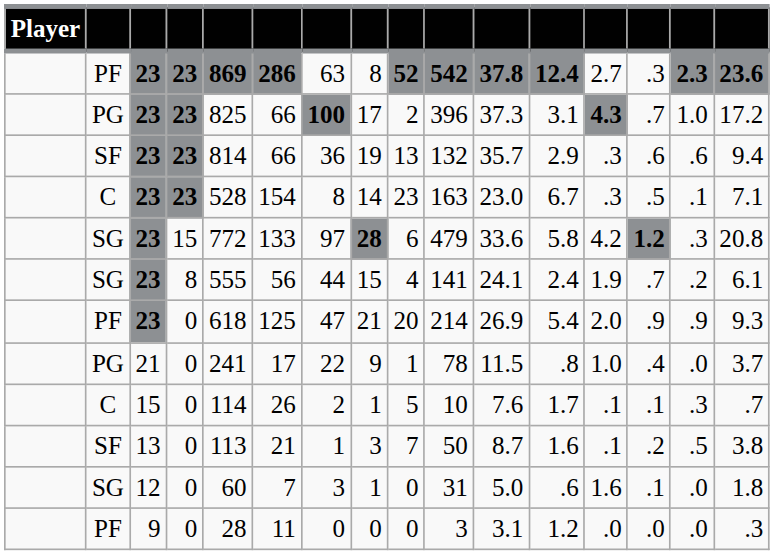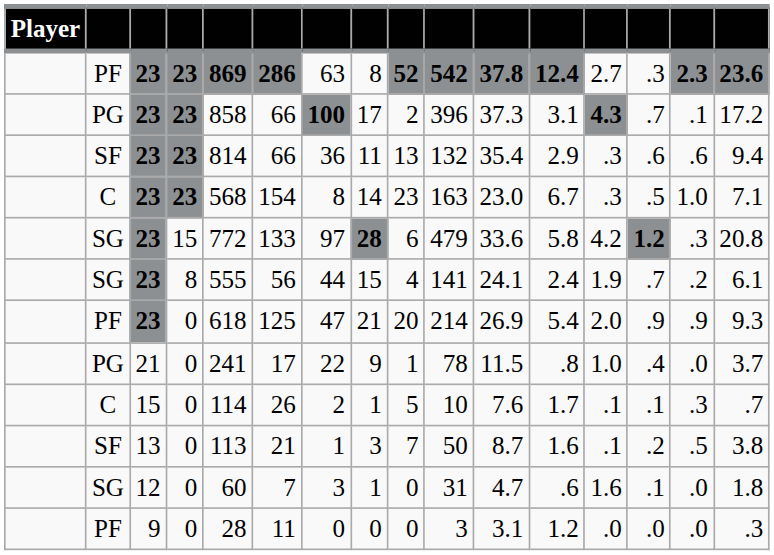 <table class="wikitable sortable" style="font-size: 95%; text-align:right;">
 <tr>
 <th style="background:#010101; color:#FFFFFF; border-top:#8D9093 3px solid; border-bottom:#8D9093 3px solid;">Player</th>
 <th style="background:#010101; color:#FFFFFF; border-top:#8D9093 3px solid; border-bottom:#8D9093 3px solid;"></th>
 <th style="background:#010101; color:#FFFFFF; border-top:#8D9093 3px solid; border-bottom:#8D9093 3px solid;"></th>
 <th style="background:#010101; color:#FFFFFF; border-top:#8D9093 3px solid; border-bottom:#8D9093 3px solid;"></th>
 <th style="background:#010101; color:#FFFFFF; border-top:#8D9093 3px solid; border-bottom:#8D9093 3px solid;"></th>
 <th style="background:#010101; color:#FFFFFF; border-top:#8D9093 3px solid; border-bottom:#8D9093 3px solid;"></th>
 <th style="background:#010101; color:#FFFFFF; border-top:#8D9093 3px solid; border-bottom:#8D9093 3px solid;"></th>
 <th style="background:#010101; color:#FFFFFF; border-top:#8D9093 3px solid; border-bottom:#8D9093 3px solid;"></th>
 <th style="background:#010101; color:#FFFFFF; border-top:#8D9093 3px solid; border-bottom:#8D9093 3px solid;"></th>
 <th style="background:#010101; color:#FFFFFF; border-top:#8D9093 3px solid; border-bottom:#8D9093 3px solid;"></th>
 <th style="background:#010101; color:#FFFFFF; border-top:#8D9093 3px solid; border-bottom:#8D9093 3px solid;"></th>
 <th style="background:#010101; color:#FFFFFF; border-top:#8D9093 3px solid; border-bottom:#8D9093 3px solid;"></th>
 <th style="background:#010101; color:#FFFFFF; border-top:#8D9093 3px solid; border-bottom:#8D9093 3px solid;"></th>
 <th style="background:#010101; color:#FFFFFF; border-top:#8D9093 3px solid; border-bottom:#8D9093 3px solid;"></th>
 <th style="background:#010101; color:#FFFFFF; border-top:#8D9093 3px solid; border-bottom:#8D9093 3px solid;"></th>
 <th style="background:#010101; color:#FFFFFF; border-top:#8D9093 3px solid; border-bottom:#8D9093 3px solid;"></th>
 </tr>
 <tr>
 <td style="text-align:left;"></td>
 <td style="text-align:center;">PF</td>
 <td style="background:#8D9093; color:#010101;"><strong>23</strong></td>
 <td style="background:#8D9093; color:#010101;"><strong>23</strong></td>
 <td style="background:#8D9093; color:#010101;"><strong>869</strong></td>
 <td style="background:#8D9093; color:#010101;"><strong>286</strong></td>
 <td>63</td>
 <td>8</td>
 <td style="background:#8D9093; color:#010101;"><strong>52</strong></td>
 <td style="background:#8D9093; color:#010101;"><strong>542</strong></td>
 <td style="background:#8D9093; color:#010101;"><strong>37.8</strong></td>
 <td style="background:#8D9093; color:#010101;"><strong>12.4</strong></td>
 <td>2.7</td>
 <td>.3</td>
 <td style="background:#8D9093; color:#010101;"><strong>2.3</strong></td>
 <td style="background:#8D9093; color:#010101;"><strong>23.6</strong></td>
 </tr>
 <tr>
 <td style="text-align:left;"></td>
 <td style="text-align:center;">PG</td>
 <td style="background:#8D9093; color:#010101;"><strong>23</strong></td>
 <td style="background:#8D9093; color:#010101;"><strong>23</strong></td>
-<td>825</td>
+<td>858</td>
 <td>66</td>
 <td style="background:#8D9093; color:#010101;"><strong>100</strong></td>
 <td>17</td>
 <td>2</td>
 <td>396</td>
 <td>37.3</td>
 <td>3.1</td>
 <td style="background:#8D9093; color:#010101;"><strong>4.3</strong></td>
 <td>.7</td>
-<td>1.0</td>
+<td>.1</td>
 <td>17.2</td>
 </tr>
 <tr>
 <td style="text-align:left;"></td>
 <td style="text-align:center;">SF</td>
 <td style="background:#8D9093; color:#010101;"><strong>23</strong></td>
 <td style="background:#8D9093; color:#010101;"><strong>23</strong></td>
 <td>814</td>
 <td>66</td>
 <td>36</td>
-<td>19</td>
+<td>11</td>
 <td>13</td>
 <td>132</td>
-<td>35.7</td>
+<td>35.4</td>
 <td>2.9</td>
 <td>.3</td>
 <td>.6</td>
 <td>.6</td>
 <td>9.4</td>
 </tr>
 <tr>
 <td style="text-align:left;"></td>
 <td style="text-align:center;">C</td>
 <td style="background:#8D9093; color:#010101;"><strong>23</strong></td>
 <td style="background:#8D9093; color:#010101;"><strong>23</strong></td>
-<td>528</td>
+<td>568</td>
 <td>154</td>
 <td>8</td>
 <td>14</td>
 <td>23</td>
 <td>163</td>
 <td>23.0</td>
 <td>6.7</td>
 <td>.3</td>
 <td>.5</td>
-<td>.1</td>
+<td>1.0</td>
 <td>7.1</td>
 </tr>
 <tr>
 <td style="text-align:left;"></td>
 <td style="text-align:center;">SG</td>
 <td style="background:#8D9093; color:#010101;"><strong>23</strong></td>
 <td>15</td>
 <td>772</td>
 <td>133</td>
 <td>97</td>
 <td style="background:#8D9093; color:#010101;"><strong>28</strong></td>
 <td>6</td>
 <td>479</td>
 <td>33.6</td>
 <td>5.8</td>
 <td>4.2</td>
 <td style="background:#8D9093; color:#010101;"><strong>1.2</strong></td>
 <td>.3</td>
 <td>20.8</td>
 </tr>
 <tr>
 <td style="text-align:left;"></td>
 <td style="text-align:center;">SG</td>
 <td style="background:#8D9093; color:#010101;"><strong>23</strong></td>
 <td>8</td>
 <td>555</td>
 <td>56</td>
 <td>44</td>
 <td>15</td>
 <td>4</td>
 <td>141</td>
 <td>24.1</td>
 <td>2.4</td>
 <td>1.9</td>
 <td>.7</td>
 <td>.2</td>
 <td>6.1</td>
 </tr>
 <tr>
 <td style="text-align:left;"></td>
 <td style="text-align:center;">PF</td>
 <td style="background:#8D9093; color:#010101;"><strong>23</strong></td>
 <td>0</td>
 <td>618</td>
 <td>125</td>
 <td>47</td>
 <td>21</td>
 <td>20</td>
 <td>214</td>
 <td>26.9</td>
 <td>5.4</td>
 <td>2.0</td>
 <td>.9</td>
 <td>.9</td>
 <td>9.3</td>
 </tr>
 <tr>
 <td style="text-align:left;"></td>
 <td style="text-align:center;">PG</td>
 <td>21</td>
 <td>0</td>
 <td>241</td>
 <td>17</td>
 <td>22</td>
 <td>9</td>
 <td>1</td>
 <td>78</td>
 <td>11.5</td>
 <td>.8</td>
 <td>1.0</td>
 <td>.4</td>
 <td>.0</td>
 <td>3.7</td>
 </tr>
 <tr>
 <td style="text-align:left;"></td>
 <td style="text-align:center;">C</td>
 <td>15</td>
 <td>0</td>
 <td>114</td>
 <td>26</td>
 <td>2</td>
 <td>1</td>
 <td>5</td>
 <td>10</td>
 <td>7.6</td>
 <td>1.7</td>
 <td>.1</td>
 <td>.1</td>
 <td>.3</td>
 <td>.7</td>
 </tr>
 <tr>
 <td style="text-align:left;"></td>
 <td style="text-align:center;">SF</td>
 <td>13</td>
 <td>0</td>
 <td>113</td>
 <td>21</td>
 <td>1</td>
 <td>3</td>
 <td>7</td>
 <td>50</td>
 <td>8.7</td>
 <td>1.6</td>
 <td>.1</td>
 <td>.2</td>
 <td>.5</td>
 <td>3.8</td>
 </tr>
 <tr>
 <td style="text-align:left;"></td>
 <td style="text-align:center;">SG</td>
 <td>12</td>
 <td>0</td>
 <td>60</td>
 <td>7</td>
 <td>3</td>
 <td>1</td>
 <td>0</td>
 <td>31</td>
-<td>5.0</td>
+<td>4.7</td>
 <td>.6</td>
 <td>1.6</td>
 <td>.1</td>
 <td>.0</td>
 <td>1.8</td>
 </tr>
 <tr>
 <td style="text-align:left;"></td>
 <td style="text-align:center;">PF</td>
 <td>9</td>
 <td>0</td>
 <td>28</td>
 <td>11</td>
 <td>0</td>
 <td>0</td>
 <td>0</td>
 <td>3</td>
 <td>3.1</td>
 <td>1.2</td>
 <td>.0</td>
 <td>.0</td>
 <td>.0</td>
 <td>.3</td>
 </tr>
 </table>
